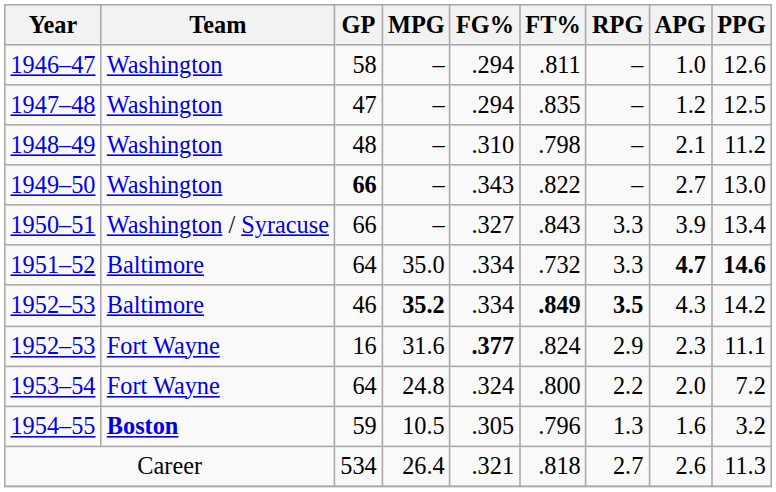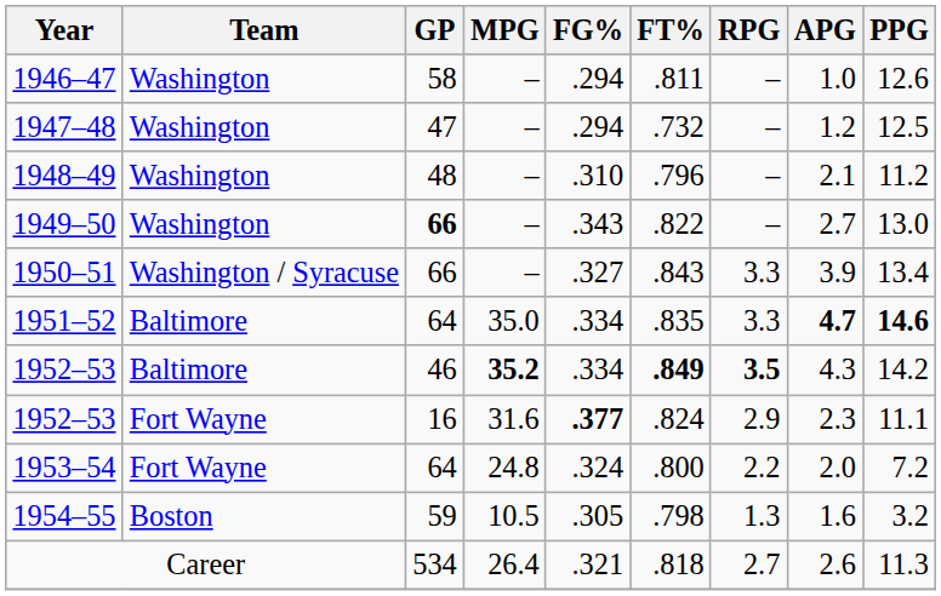 <table class="wikitable sortable" style="font-size:95%; text-align:right;">
 <tr>
 <th>Year</th>
 <th>Team</th>
 <th>GP</th>
 <th>MPG</th>
 <th>FG%</th>
 <th>FT%</th>
 <th>RPG</th>
 <th>APG</th>
 <th>PPG</th>
 </tr>
 <tr>
 <td style="text-align:left;"><a href='#'>1946–47</a></td>
 <td style="text-align:left;"><a href='#'>Washington</a></td>
 <td>58</td>
 <td>–</td>
 <td>.294</td>
 <td>.811</td>
 <td>–</td>
 <td>1.0</td>
 <td>12.6</td>
 </tr>
 <tr>
 <td style="text-align:left;"><a href='#'>1947–48</a></td>
 <td style="text-align:left;"><a href='#'>Washington</a></td>
 <td>47</td>
 <td>–</td>
 <td>.294</td>
-<td>.835</td>
+<td>.732</td>
 <td>–</td>
 <td>1.2</td>
 <td>12.5</td>
 </tr>
 <tr>
 <td style="text-align:left;"><a href='#'>1948–49</a></td>
 <td style="text-align:left;"><a href='#'>Washington</a></td>
 <td>48</td>
 <td>–</td>
 <td>.310</td>
-<td>.798</td>
+<td>.796</td>
 <td>–</td>
 <td>2.1</td>
 <td>11.2</td>
 </tr>
 <tr>
 <td style="text-align:left;"><a href='#'>1949–50</a></td>
 <td style="text-align:left;"><a href='#'>Washington</a></td>
 <td><strong>66</strong></td>
 <td>–</td>
 <td>.343</td>
 <td>.822</td>
 <td>–</td>
 <td>2.7</td>
 <td>13.0</td>
 </tr>
 <tr>
 <td style="text-align:left;"><a href='#'>1950–51</a></td>
 <td style="text-align:left;"><a href='#'>Washington</a> / <a href='#'>Syracuse</a></td>
 <td>66</td>
 <td>–</td>
 <td>.327</td>
 <td>.843</td>
 <td>3.3</td>
 <td>3.9</td>
 <td>13.4</td>
 </tr>
 <tr>
 <td style="text-align:left;"><a href='#'>1951–52</a></td>
 <td style="text-align:left;"><a href='#'>Baltimore</a></td>
 <td>64</td>
 <td>35.0</td>
 <td>.334</td>
-<td>.732</td>
+<td>.835</td>
 <td>3.3</td>
 <td><strong>4.7</strong></td>
 <td><strong>14.6</strong></td>
 </tr>
 <tr>
 <td style="text-align:left;"><a href='#'>1952–53</a></td>
 <td style="text-align:left;"><a href='#'>Baltimore</a></td>
 <td>46</td>
 <td><strong>35.2</strong></td>
 <td>.334</td>
 <td><strong>.849</strong></td>
 <td><strong>3.5</strong></td>
 <td>4.3</td>
 <td>14.2</td>
 </tr>
 <tr>
 <td style="text-align:left;"><a href='#'>1952–53</a></td>
 <td style="text-align:left;"><a href='#'>Fort Wayne</a></td>
 <td>16</td>
 <td>31.6</td>
 <td><strong>.377</strong></td>
 <td>.824</td>
 <td>2.9</td>
 <td>2.3</td>
 <td>11.1</td>
 </tr>
 <tr>
 <td style="text-align:left;"><a href='#'>1953–54</a></td>
 <td style="text-align:left;"><a href='#'>Fort Wayne</a></td>
 <td>64</td>
 <td>24.8</td>
 <td>.324</td>
 <td>.800</td>
 <td>2.2</td>
 <td>2.0</td>
 <td>7.2</td>
 </tr>
 <tr>
 <td style="text-align:left;"><a href='#'>1954–55</a></td>
-<td style="text-align:left;"><strong><a href='#'>Boston</a></strong></td>
+<td style="text-align:left;"><a href='#'>Boston</a></td>
 <td>59</td>
 <td>10.5</td>
 <td>.305</td>
-<td>.796</td>
+<td>.798</td>
 <td>1.3</td>
 <td>1.6</td>
 <td>3.2</td>
 </tr>
 <tr>
 <td style="text-align:center;" colspan="2">Career</td>
 <td>534</td>
 <td>26.4</td>
 <td>.321</td>
 <td>.818</td>
 <td>2.7</td>
 <td>2.6</td>
 <td>11.3</td>
 </tr>
 <tr>
 </tr>
 </table>
